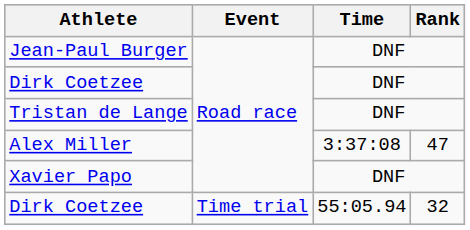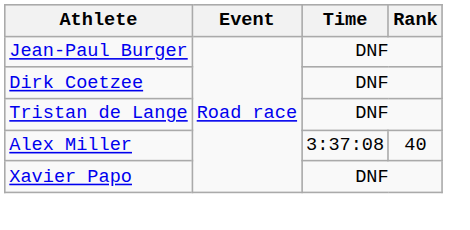 <table class=wikitable style="font-size:90%;">
 <tr>
 <th>Athlete</th>
 <th>Event</th>
 <th>Time</th>
 <th>Rank</th>
 </tr>
 <tr align=center>
 <td align=left><a href='#'>Jean-Paul Burger</a></td>
 <td align=left rowspan=5><a href='#'>Road race</a></td>
 <td colspan=2>DNF</td>
 </tr>
 <tr align=center>
 <td align=left><a href='#'>Dirk Coetzee</a></td>
 <td colspan=2>DNF</td>
 </tr>
 <tr align=center>
 <td align=left><a href='#'>Tristan de Lange</a></td>
 <td colspan=2>DNF</td>
 </tr>
 <tr align=center>
 <td align=left><a href='#'>Alex Miller</a></td>
 <td>3:37:08</td>
-<td>47</td>
+<td>40</td>
 </tr>
 <tr align=center>
 <td align=left><a href='#'>Xavier Papo</a></td>
 <td colspan=2>DNF</td>
 </tr>
-<tr align=center>
-<td align=left><a href='#'>Dirk Coetzee</a></td>
-<td align=left rowspan=1><a href='#'>Time trial</a></td>
-<td>55:05.94</td>
-<td>32</td>
-</tr>
 </table>
